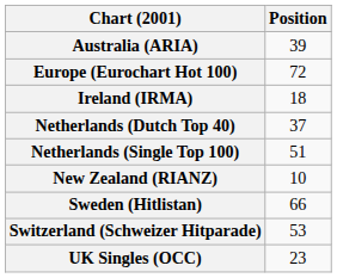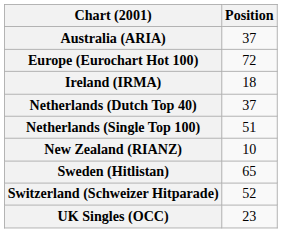 <table class="wikitable sortable plainrowheaders" style="text-align:center">
 <tr>
 <th>Chart (2001)</th>
 <th>Position</th>
 </tr>
 <tr>
 <th scope="row">Australia (ARIA)</th>
-<td>39</td>
+<td>37</td>
 </tr>
 <tr>
 <th scope="row">Europe (Eurochart Hot 100)</th>
 <td>72</td>
 </tr>
 <tr>
 <th scope="row">Ireland (IRMA)</th>
 <td>18</td>
 </tr>
 <tr>
 <th scope="row">Netherlands (Dutch Top 40)</th>
 <td>37</td>
 </tr>
 <tr>
 <th scope="row">Netherlands (Single Top 100)</th>
 <td>51</td>
 </tr>
 <tr>
 <th scope="row">New Zealand (RIANZ)</th>
 <td>10</td>
 </tr>
 <tr>
 <th scope="row">Sweden (Hitlistan)</th>
-<td>66</td>
+<td>65</td>
 </tr>
 <tr>
 <th scope="row">Switzerland (Schweizer Hitparade)</th>
-<td>53</td>
+<td>52</td>
 </tr>
 <tr>
 <th scope="row">UK Singles (OCC)</th>
 <td>23</td>
 </tr>
 </table>
